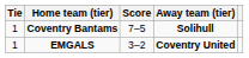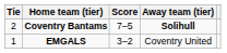 <table class="wikitable" style="text-align:center; font-size:85%">
 <tr>
 <th>Tie</th>
 <th>Home team (tier)</th>
 <th>Score</th>
 <th>Away team (tier)</th>
 <th></th>
 </tr>
 <tr>
-<td align="center">1</td>
+<td align="center">2</td>
 <td><strong>Coventry Bantams</strong></td>
 <td align="center">7–5</td>
 <td><strong>Solihull</strong></td>
 <td></td>
 </tr>
 <tr>
 <td align="center">1</td>
 <td><strong>EMGALS</strong></td>
 <td align="center">3–2</td>
-<td><strong>Coventry United</strong></td>
+<td>Coventry United</td>
 <td></td>
 </tr>
 </table>
